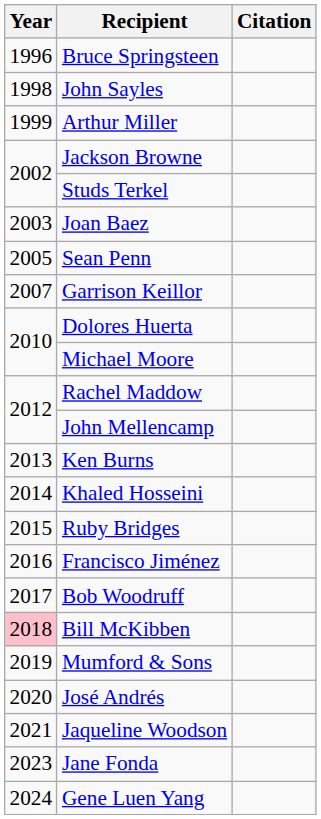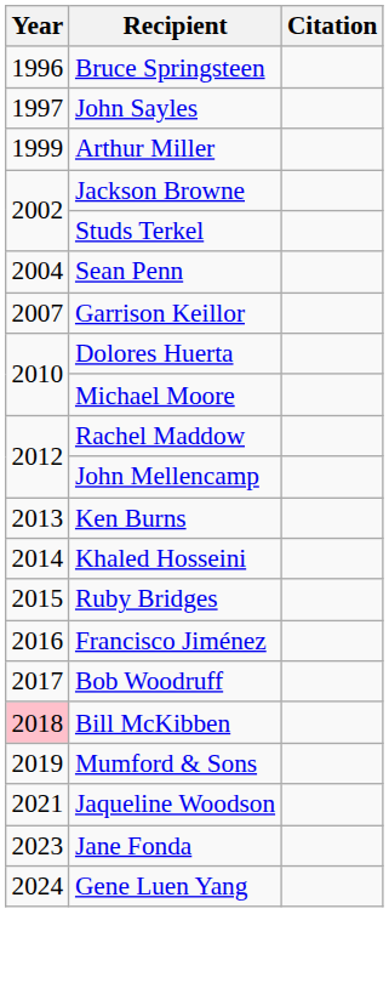 <table class="wikitable">
 <tr>
 <th>Year</th>
 <th>Recipient</th>
 <th>Citation</th>
 </tr>
 <tr>
 <td>1996</td>
 <td><a href='#'>Bruce Springsteen</a></td>
 <td></td>
 </tr>
 <tr>
-<td>1998</td>
+<td>1997</td>
 <td><a href='#'>John Sayles</a></td>
 <td></td>
 </tr>
 <tr>
 <td>1999</td>
 <td><a href='#'>Arthur Miller</a></td>
 <td></td>
 </tr>
 <tr>
 <td rowspan="2">2002</td>
 <td><a href='#'>Jackson Browne</a></td>
 <td></td>
 </tr>
 <tr>
 <td><a href='#'>Studs Terkel</a></td>
 <td></td>
 </tr>
 <tr>
-<td>2003</td>
-<td><a href='#'>Joan Baez</a></td>
-<td></td>
-</tr>
-<tr>
-<td>2005</td>
+<td>2004</td>
 <td><a href='#'>Sean Penn</a></td>
 <td></td>
 </tr>
 <tr>
 <td>2007</td>
 <td><a href='#'>Garrison Keillor</a></td>
 <td></td>
 </tr>
 <tr>
 <td rowspan="2">2010</td>
 <td><a href='#'>Dolores Huerta</a></td>
 <td></td>
 </tr>
 <tr>
 <td><a href='#'>Michael Moore</a></td>
 <td></td>
 </tr>
 <tr>
 <td rowspan="2">2012</td>
 <td><a href='#'>Rachel Maddow</a></td>
 <td></td>
 </tr>
 <tr>
 <td><a href='#'>John Mellencamp</a></td>
 <td></td>
 </tr>
 <tr>
 <td>2013</td>
 <td><a href='#'>Ken Burns</a></td>
 <td></td>
 </tr>
 <tr>
 <td>2014</td>
 <td><a href='#'>Khaled Hosseini</a></td>
 <td></td>
 </tr>
 <tr>
 <td>2015</td>
 <td><a href='#'>Ruby Bridges</a></td>
 <td></td>
 </tr>
 <tr>
 <td>2016</td>
 <td><a href='#'>Francisco Jiménez</a></td>
 <td></td>
 </tr>
 <tr>
 <td>2017</td>
 <td><a href='#'>Bob Woodruff</a></td>
 <td></td>
 </tr>
 <tr>
 <td style="background: pink;">2018</td>
 <td><a href='#'>Bill McKibben</a></td>
 <td></td>
 </tr>
 <tr>
 <td>2019</td>
 <td><a href='#'>Mumford & Sons</a></td>
 <td></td>
 </tr>
 <tr>
-<td>2020</td>
-<td><a href='#'>José Andrés</a></td>
-<td></td>
-</tr>
-<tr>
 <td>2021</td>
 <td><a href='#'>Jaqueline Woodson</a></td>
 <td></td>
 </tr>
 <tr>
 <td>2023</td>
 <td><a href='#'>Jane Fonda</a></td>
 <td></td>
 </tr>
 <tr>
 <td>2024</td>
 <td><a href='#'>Gene Luen Yang</a></td>
 <td></td>
 </tr>
 </table>
